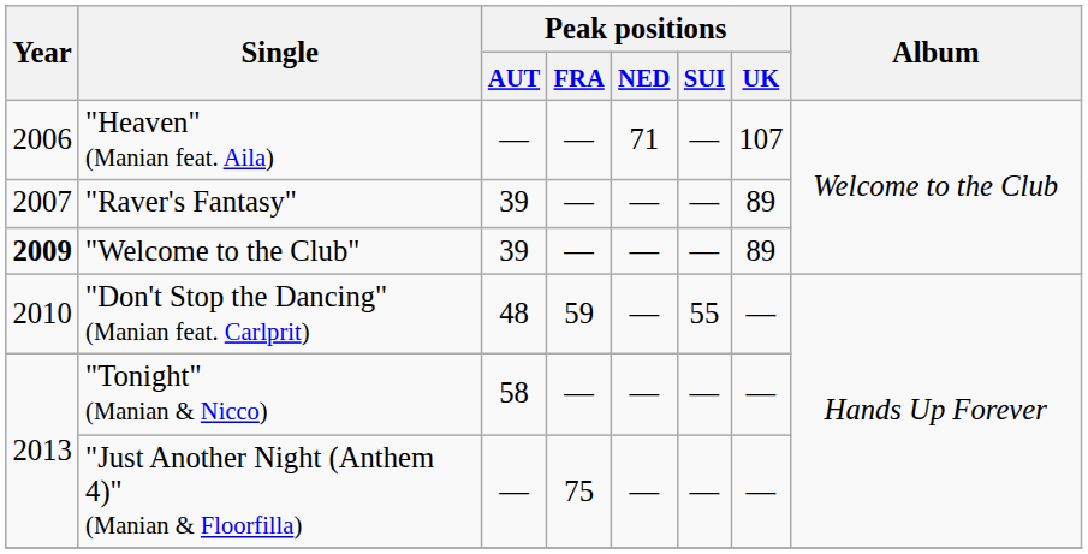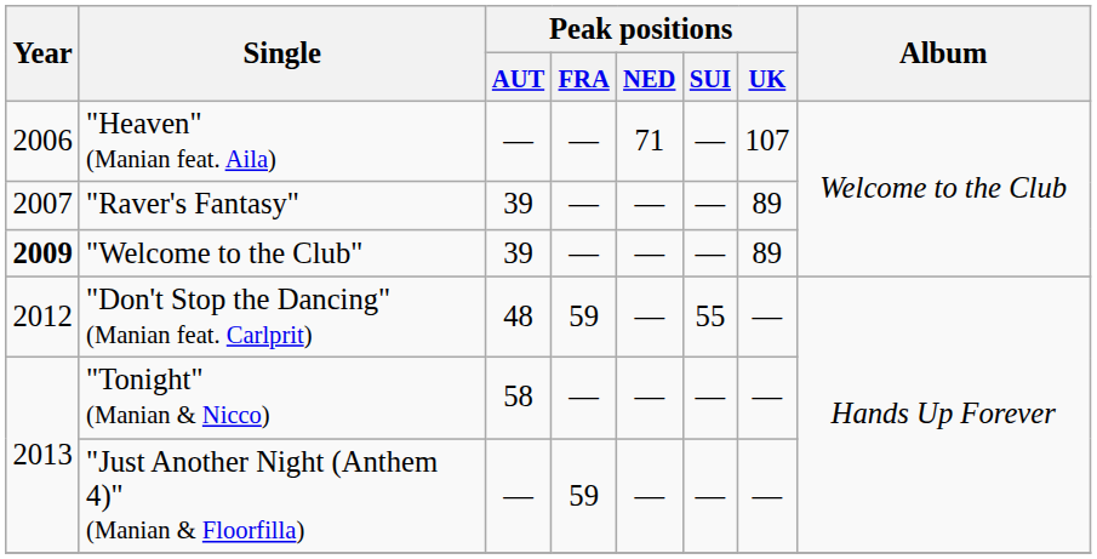 <table class="wikitable">
 <tr>
 <th align="center" rowspan="2" width="10">Year</th>
 <th align="center" rowspan="2" width="210">Single</th>
 <th align="center" colspan="5">Peak positions</th>
 <th align="center" rowspan="2" width="150">Album</th>
 </tr>
 <tr>
 <th width="20"><small><a href='#'>AUT</a></small><br></th>
 <th width="20"><small><a href='#'>FRA</a></small><br></th>
 <th width="20"><small><a href='#'>NED</a></small><br></th>
 <th width="20"><small><a href='#'>SUI</a></small><br></th>
 <th width="20"><small><a href='#'>UK</a></small><br></th>
 </tr>
 <tr>
 <td align="center">2006</td>
 <td>"Heaven"<br><small>(Manian feat. <a href='#'>Aila</a>) </small></td>
 <td align="center">—</td>
 <td align="center">—</td>
 <td align="center">71</td>
 <td align="center">—</td>
 <td align="center">107<br></td>
 <td align="center" rowspan="3"><em>Welcome to the Club</em></td>
 </tr>
 <tr>
 <td align="center">2007</td>
 <td>"Raver's Fantasy"</td>
 <td align="center">39</td>
 <td align="center">—</td>
 <td align="center">—</td>
 <td align="center">—</td>
 <td align="center">89<br></td>
 </tr>
 <tr>
 <td align="center"><strong>2009</strong></td>
 <td>"Welcome to the Club"</td>
 <td align="center">39</td>
 <td align="center">—</td>
 <td align="center">—</td>
 <td align="center">—</td>
 <td align="center">89<br></td>
 </tr>
 <tr>
-<td rowspan="1" align="center">2010</td>
+<td rowspan="1" align="center">2012</td>
 <td>"Don't Stop the Dancing"<br><small>(Manian feat. <a href='#'>Carlprit</a>) </small></td>
 <td align="center">48</td>
 <td align="center">59</td>
 <td align="center">—</td>
 <td align="center">55</td>
 <td align="center">—</td>
 <td rowspan="3" align="center"><em>Hands Up Forever</em></td>
 </tr>
 <tr>
 <td rowspan="2" align="center">2013</td>
 <td>"Tonight"<br><small>(Manian & <a href='#'>Nicco</a>) </small></td>
 <td align="center">58</td>
 <td align="center">—</td>
 <td align="center">—</td>
 <td align="center">—</td>
 <td align="center">—</td>
 </tr>
 <tr>
 <td>"Just Another Night (Anthem 4)"<br><small>(Manian & <a href='#'>Floorfilla</a>) </small></td>
 <td align="center">—</td>
-<td align="center">75</td>
+<td align="center">59</td>
 <td align="center">—</td>
 <td align="center">—</td>
 <td align="center">—</td>
 </tr>
 <tr>
 </tr>
 </table>
